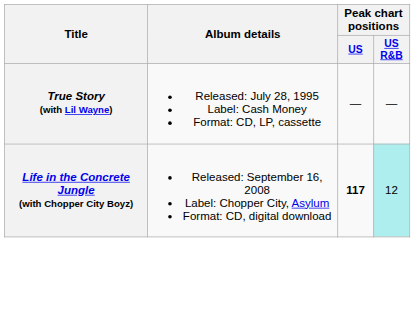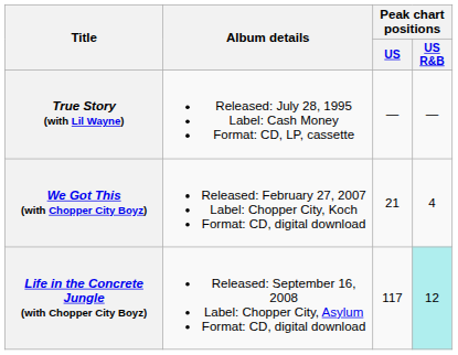 <table class="wikitable plainrowheaders" style="text-align:center;">
 <tr>
 <th scope="col" rowspan="2" style="width:12em;">Title</th>
 <th scope="col" rowspan="2" style="width:16em;">Album details</th>
 <th scope="col" colspan="2">Peak chart positions</th>
 </tr>
 <tr>
 <th scope="col" style="width:3em;font-size:90%;"><a href='#'>US</a><br></th>
 <th scope="col" style="width:3em;font-size:90%;"><a href='#'>US R&B</a><br></th>
 </tr>
 <tr>
 <th scope="row"><em>True Story</em> <br><small>(with <a href='#'>Lil Wayne</a>)</small></th>
 <td><br><ul><li>Released: July 28, 1995</li><li>Label: Cash Money</li><li>Format: CD, LP, cassette</li></ul></td>
 <td>—</td>
 <td>—</td>
 </tr>
 <tr>
+<th scope="row"><em><a href='#'>We Got This</a></em> <br><small>(with <a href='#'>Chopper City Boyz</a>)</small></th>
+<td><br><ul><li>Released: February 27, 2007</li><li>Label: Chopper City, Koch</li><li>Format: CD, digital download</li></ul></td>
+<td>21</td>
+<td>4</td>
+</tr>
+<tr>
 <th scope="row"><em><a href='#'>Life in the Concrete Jungle</a></em> <br><small>(with Chopper City Boyz)</small></th>
 <td><br><ul><li>Released: September 16, 2008</li><li>Label: Chopper City, <a href='#'>Asylum</a></li><li>Format: CD, digital download</li></ul></td>
-<td><strong>117</strong></td>
+<td>117</td>
 <td style="background: paleturquoise;">12</td>
 </tr>
 </table>
